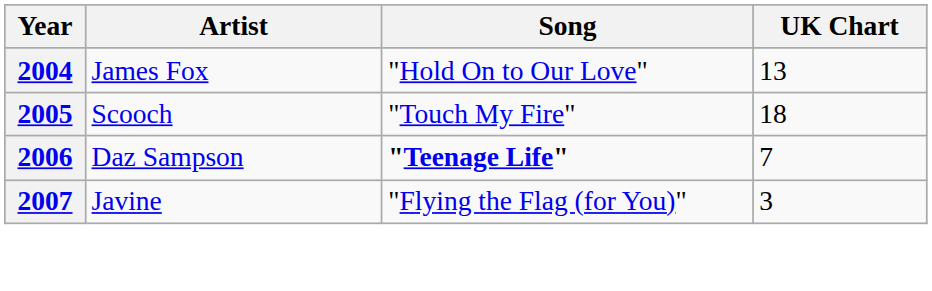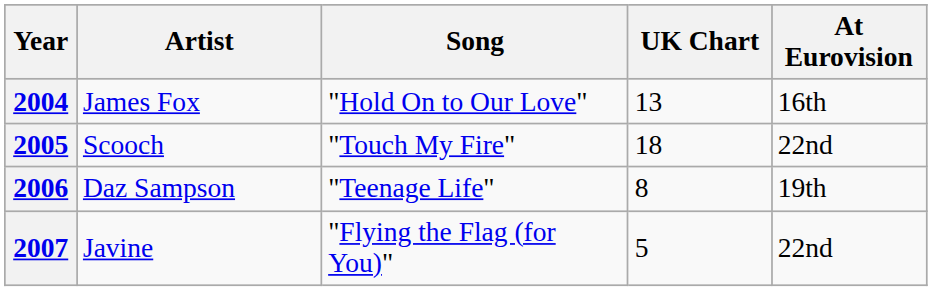 <table class="wikitable sortable plainrowheaders" style="width:86%;">
 <tr>
 <th style="width:4%;">Year</th>
 <th style="width:24%;">Artist</th>
 <th style="width:30%;">Song</th>
 <th style="width:14%;">UK Chart</th>
+<th style="width:14%;">At Eurovision</th>
 </tr>
 <tr>
 <th scope="row"><a href='#'>2004</a></th>
 <td><a href='#'>James Fox</a></td>
 <td>"<a href='#'>Hold On to Our Love</a>"</td>
 <td>13</td>
+<td>16th</td>
 </tr>
 <tr>
 <th scope="row"><a href='#'>2005</a></th>
 <td><a href='#'>Scooch</a></td>
 <td>"<a href='#'>Touch My Fire</a>"</td>
 <td>18</td>
+<td>22nd</td>
 </tr>
 <tr>
 <th scope="row"><a href='#'>2006</a></th>
 <td><a href='#'>Daz Sampson</a></td>
-<td><strong>"<a href='#'>Teenage Life</a>"</strong></td>
-<td>7</td>
+<td>"<a href='#'>Teenage Life</a>"</td>
+<td>8</td>
+<td>19th</td>
 </tr>
 <tr>
 <th scope="row"><a href='#'>2007</a></th>
 <td><a href='#'>Javine</a></td>
 <td>"<a href='#'>Flying the Flag (for You)</a>"</td>
-<td>3</td>
+<td>5</td>
+<td>22nd</td>
 </tr>
 </table>
